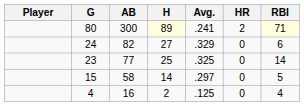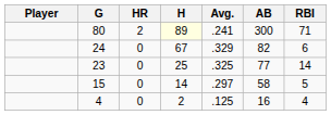 <table class="wikitable sortable">
 <tr>
 <th bgcolor="#DDDDFF" width="16%">Player</th>
 <th bgcolor="#DDDDFF" width="9%">G</th>
-<th bgcolor="#DDDDFF" width="9%">AB</th>
+<th bgcolor="#DDDDFF" width="9%">HR</th>
 <th bgcolor="#DDDDFF" width="9%">H</th>
 <th bgcolor="#DDDDFF" width="9%">Avg.</th>
-<th bgcolor="#DDDDFF" width="9%">HR</th>
+<th bgcolor="#DDDDFF" width="9%">AB</th>
 <th bgcolor="#DDDDFF" width="9%">RBI</th>
 </tr>
 <tr align="center">
 <td></td>
 <td>80</td>
-<td>300</td>
+<td>2</td>
 <td style="background: lightyellow;">89</td>
 <td>.241</td>
-<td>2</td>
-<td style="background: lightyellow;">71</td>
+<td>300</td>
+<td>71</td>
 </tr>
 <tr align="center">
 <td></td>
 <td>24</td>
+<td>0</td>
+<td>67</td>
+<td>.329</td>
 <td>82</td>
-<td>27</td>
-<td>.329</td>
-<td>0</td>
 <td>6</td>
 </tr>
 <tr align=center>
 <td></td>
 <td>23</td>
-<td>77</td>
+<td>0</td>
 <td>25</td>
 <td>.325</td>
-<td>0</td>
+<td>77</td>
 <td>14</td>
 </tr>
 <tr align="center">
 <td></td>
 <td>15</td>
-<td>58</td>
+<td>0</td>
 <td>14</td>
 <td>.297</td>
-<td>0</td>
+<td>58</td>
 <td>5</td>
 </tr>
 <tr align="center">
 <td></td>
 <td>4</td>
-<td>16</td>
+<td>0</td>
 <td>2</td>
 <td>.125</td>
-<td>0</td>
+<td>16</td>
 <td>4</td>
 </tr>
 </table>
